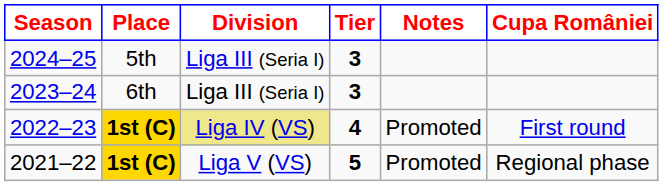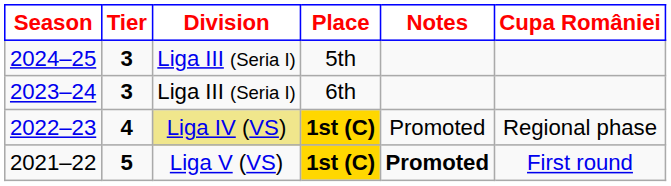 <table class="wikitable" style="text-align:center; font-size:90%">
 <tr>
 <th style="background:#FFFFFF;color:#FF0000;border:1px solid #0000FF;">Season</th>
+<th style="background:#FFFFFF;color:#FF0000;border:1px solid #0000FF;">Tier</th>
+<th style="background:#FFFFFF;color:#FF0000;border:1px solid #0000FF;">Division</th>
 <th style="background:#FFFFFF;color:#FF0000;border:1px solid #0000FF;">Place</th>
-<th style="background:#FFFFFF;color:#FF0000;border:1px solid #0000FF;">Division</th>
-<th style="background:#FFFFFF;color:#FF0000;border:1px solid #0000FF;">Tier</th>
 <th style="background:#FFFFFF;color:#FF0000;border:1px solid #0000FF;">Notes</th>
 <th style="background:#FFFFFF;color:#FF0000;border:1px solid #0000FF;">Cupa României</th>
 </tr>
 <tr>
 <td><a href='#'>2024–25</a></td>
+<td><strong>3</strong></td>
+<td><a href='#'>Liga III</a> <small>(Seria I)</small></td>
 <td>5th</td>
-<td><a href='#'>Liga III</a> <small>(Seria I)</small></td>
-<td><strong>3</strong></td>
 <td></td>
 <td></td>
 </tr>
 <tr>
 <td><a href='#'>2023–24</a></td>
+<td><strong>3</strong></td>
+<td>Liga III <small>(Seria I)</small></td>
 <td>6th</td>
-<td>Liga III <small>(Seria I)</small></td>
-<td><strong>3</strong></td>
 <td></td>
 <td></td>
 </tr>
 <tr>
 <td><a href='#'>2022–23</a></td>
+<td><strong>4</strong></td>
+<td style="background: khaki;"><a href='#'>Liga IV</a> (<a href='#'>VS</a>)</td>
 <td align=center bgcolor=gold><strong>1st (C)</strong></td>
-<td style="background: khaki;"><a href='#'>Liga IV</a> (<a href='#'>VS</a>)</td>
-<td><strong>4</strong></td>
 <td>Promoted</td>
-<td><a href='#'>First round</a></td>
+<td>Regional phase</td>
 </tr>
 <tr>
 <td>2021–22</td>
+<td><strong>5</strong></td>
+<td><a href='#'>Liga V</a> (<a href='#'>VS</a>)</td>
 <td align=center bgcolor=gold><strong>1st (C)</strong></td>
-<td><a href='#'>Liga V</a> (<a href='#'>VS</a>)</td>
-<td><strong>5</strong></td>
-<td>Promoted</td>
-<td>Regional phase</td>
+<td><strong>Promoted</strong></td>
+<td><a href='#'>First round</a></td>
 </tr>
 </table>
